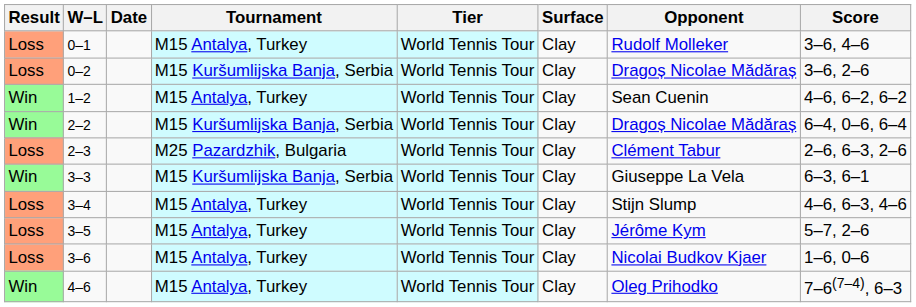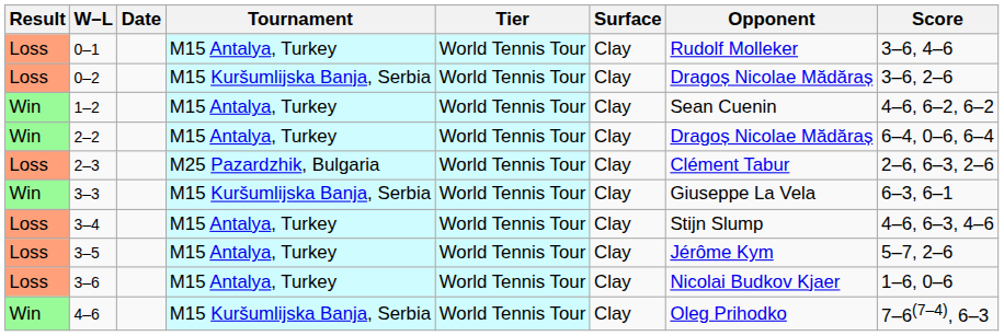 <table class="sortable wikitable">
 <tr>
 <th>Result</th>
 <th class="unsortable">W–L</th>
 <th>Date</th>
 <th>Tournament</th>
 <th>Tier</th>
 <th>Surface</th>
 <th>Opponent</th>
 <th class="unsortable">Score</th>
 </tr>
 <tr>
 <td bgcolor=FFA07A>Loss</td>
 <td><small>0–1</small></td>
 <td></td>
 <td style="background:#cffcff;">M15 <a href='#'>Antalya</a>, Turkey</td>
 <td style="background:#cffcff;">World Tennis Tour</td>
 <td>Clay</td>
 <td> <a href='#'>Rudolf Molleker</a></td>
 <td>3–6, 4–6</td>
 </tr>
 <tr>
 <td bgcolor=FFA07A>Loss</td>
 <td><small>0–2</small></td>
 <td></td>
 <td style="background:#cffcff;">M15 <a href='#'>Kuršumlijska Banja</a>, Serbia</td>
 <td style="background:#cffcff;">World Tennis Tour</td>
 <td>Clay</td>
 <td> <a href='#'>Dragoș Nicolae Mădăraș</a></td>
 <td>3–6, 2–6</td>
 </tr>
 <tr>
 <td bgcolor=98fb98>Win</td>
 <td><small>1–2</small></td>
 <td></td>
 <td style="background:#cffcff;">M15 <a href='#'>Antalya</a>, Turkey</td>
 <td style="background:#cffcff;">World Tennis Tour</td>
 <td>Clay</td>
 <td> Sean Cuenin</td>
 <td>4–6, 6–2, 6–2</td>
 </tr>
 <tr>
 <td bgcolor=98fb98>Win</td>
 <td><small>2–2</small></td>
 <td></td>
-<td style="background:#cffcff;">M15 <a href='#'>Kuršumlijska Banja</a>, Serbia</td>
+<td style="background:#cffcff;">M15 <a href='#'>Antalya</a>, Turkey</td>
 <td style="background:#cffcff;">World Tennis Tour</td>
 <td>Clay</td>
 <td> <a href='#'>Dragoș Nicolae Mădăraș</a></td>
 <td>6–4, 0–6, 6–4</td>
 </tr>
 <tr>
 <td bgcolor=FFA07A>Loss</td>
 <td><small>2–3</small></td>
 <td></td>
 <td style="background:#cffcff;">M25 <a href='#'>Pazardzhik</a>, Bulgaria</td>
 <td style="background:#cffcff;">World Tennis Tour</td>
 <td>Clay</td>
 <td> <a href='#'>Clément Tabur</a></td>
 <td>2–6, 6–3, 2–6</td>
 </tr>
 <tr>
 <td bgcolor=98fb98>Win</td>
 <td><small>3–3</small></td>
 <td></td>
 <td style="background:#cffcff;">M15 <a href='#'>Kuršumlijska Banja</a>, Serbia</td>
 <td style="background:#cffcff;">World Tennis Tour</td>
 <td>Clay</td>
 <td> Giuseppe La Vela</td>
 <td>6–3, 6–1</td>
 </tr>
 <tr>
 <td bgcolor=FFA07A>Loss</td>
 <td><small>3–4</small></td>
 <td></td>
 <td style="background:#cffcff;">M15 <a href='#'>Antalya</a>, Turkey</td>
 <td style="background:#cffcff;">World Tennis Tour</td>
 <td>Clay</td>
 <td> Stijn Slump</td>
 <td>4–6, 6–3, 4–6</td>
 </tr>
 <tr>
 <td bgcolor=FFA07A>Loss</td>
 <td><small>3–5</small></td>
 <td></td>
 <td style="background:#cffcff;">M15 <a href='#'>Antalya</a>, Turkey</td>
 <td style="background:#cffcff;">World Tennis Tour</td>
 <td>Clay</td>
 <td> <a href='#'>Jérôme Kym</a></td>
 <td>5–7, 2–6</td>
 </tr>
 <tr>
 <td bgcolor=FFA07A>Loss</td>
 <td><small>3–6</small></td>
 <td></td>
 <td style="background:#cffcff;">M15 <a href='#'>Antalya</a>, Turkey</td>
 <td style="background:#cffcff;">World Tennis Tour</td>
 <td>Clay</td>
 <td> <a href='#'>Nicolai Budkov Kjaer</a></td>
 <td>1–6, 0–6</td>
 </tr>
 <tr>
 <td bgcolor=98fb98>Win</td>
 <td><small>4–6</small></td>
 <td></td>
-<td style="background:#cffcff;">M15 <a href='#'>Antalya</a>, Turkey</td>
+<td style="background:#cffcff;">M15 <a href='#'>Kuršumlijska Banja</a>, Serbia</td>
 <td style="background:#cffcff;">World Tennis Tour</td>
 <td>Clay</td>
 <td> <a href='#'>Oleg Prihodko</a></td>
 <td>7–6<sup>(7–4)</sup>, 6–3</td>
 </tr>
 </table>
